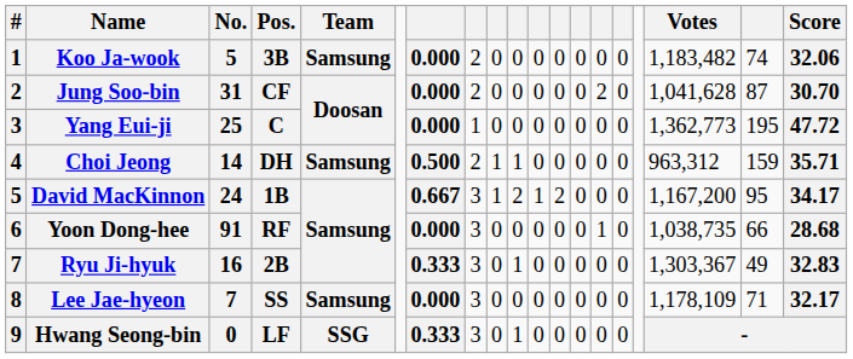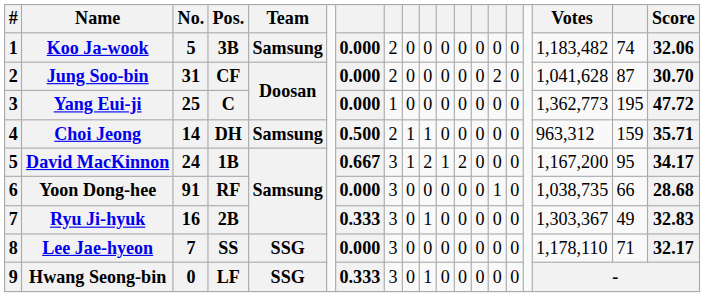 <table class="wikitable">
 <tr>
 <th>#</th>
 <th>Name</th>
 <th>No.</th>
 <th>Pos.</th>
 <th>Team</th>
 <td rowspan="10"></td>
 <th></th>
 <th></th>
 <th></th>
 <th></th>
 <th></th>
 <th></th>
 <th></th>
 <th></th>
 <th></th>
 <td rowspan="10"></td>
 <th>Votes</th>
 <th></th>
 <th>Score</th>
 </tr>
 <tr>
 <th>1</th>
 <th><a href='#'>Koo Ja-wook</a></th>
 <th>5</th>
 <th>3B</th>
 <th>Samsung</th>
 <th>0.000</th>
 <td>2</td>
 <td>0</td>
 <td>0</td>
 <td>0</td>
 <td>0</td>
 <td>0</td>
 <td>0</td>
 <td>0</td>
 <td>1,183,482</td>
 <td>74</td>
 <th>32.06</th>
 </tr>
 <tr>
 <th>2</th>
 <th><a href='#'>Jung Soo-bin</a></th>
 <th>31</th>
 <th>CF</th>
 <th rowspan="2">Doosan</th>
 <th>0.000</th>
 <td>2</td>
 <td>0</td>
 <td>0</td>
 <td>0</td>
 <td>0</td>
 <td>0</td>
 <td>2</td>
 <td>0</td>
 <td>1,041,628</td>
 <td>87</td>
 <th>30.70</th>
 </tr>
 <tr>
 <th>3</th>
 <th><a href='#'>Yang Eui-ji</a></th>
 <th>25</th>
 <th>C</th>
 <th>0.000</th>
 <td>1</td>
 <td>0</td>
 <td>0</td>
 <td>0</td>
 <td>0</td>
 <td>0</td>
 <td>0</td>
 <td>0</td>
 <td>1,362,773</td>
 <td>195</td>
 <th>47.72</th>
 </tr>
 <tr>
 <th>4</th>
 <th><a href='#'>Choi Jeong</a></th>
 <th>14</th>
 <th>DH</th>
 <th>Samsung</th>
 <th>0.500</th>
 <td>2</td>
 <td>1</td>
 <td>1</td>
 <td>0</td>
 <td>0</td>
 <td>0</td>
 <td>0</td>
 <td>0</td>
 <td>963,312</td>
 <td>159</td>
 <th>35.71</th>
 </tr>
 <tr>
 <th>5</th>
 <th><a href='#'>David MacKinnon</a></th>
 <th>24</th>
 <th>1B</th>
 <th rowspan="3">Samsung</th>
 <th>0.667</th>
 <td>3</td>
 <td>1</td>
 <td>2</td>
 <td>1</td>
 <td>2</td>
 <td>0</td>
 <td>0</td>
 <td>0</td>
 <td>1,167,200</td>
 <td>95</td>
 <th>34.17</th>
 </tr>
 <tr>
 <th>6</th>
 <th>Yoon Dong-hee</th>
 <th>91</th>
 <th>RF</th>
 <th>0.000</th>
 <td>3</td>
 <td>0</td>
 <td>0</td>
 <td>0</td>
 <td>0</td>
 <td>0</td>
 <td>1</td>
 <td>0</td>
 <td>1,038,735</td>
 <td>66</td>
 <th>28.68</th>
 </tr>
 <tr>
 <th>7</th>
 <th><a href='#'>Ryu Ji-hyuk</a></th>
 <th>16</th>
 <th>2B</th>
 <th>0.333</th>
 <td>3</td>
 <td>0</td>
 <td>1</td>
 <td>0</td>
 <td>0</td>
 <td>0</td>
 <td>0</td>
 <td>0</td>
 <td>1,303,367</td>
 <td>49</td>
 <th>32.83</th>
 </tr>
 <tr>
 <th>8</th>
 <th><a href='#'>Lee Jae-hyeon</a></th>
 <th>7</th>
 <th>SS</th>
-<th>Samsung</th>
+<th>SSG</th>
 <th>0.000</th>
 <td>3</td>
 <td>0</td>
 <td>0</td>
 <td>0</td>
 <td>0</td>
 <td>0</td>
 <td>0</td>
 <td>0</td>
-<td>1,178,109</td>
+<td>1,178,110</td>
 <td>71</td>
 <th>32.17</th>
 </tr>
 <tr>
 <th>9</th>
 <th>Hwang Seong-bin</th>
 <th>0</th>
 <th>LF</th>
 <th>SSG</th>
 <th>0.333</th>
 <td>3</td>
 <td>0</td>
 <td>1</td>
 <td>0</td>
 <td>0</td>
 <td>0</td>
 <td>0</td>
 <td>0</td>
 <th colspan="3">-</th>
 </tr>
 </table>
